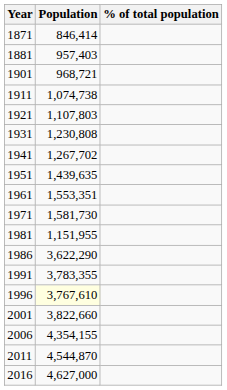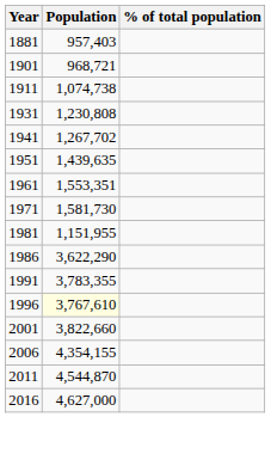 <table class="wikitable sortable">
 <tr>
 <th>Year</th>
 <th>Population</th>
 <th>% of total population</th>
-</tr>
-<tr>
-<td>1871<br></td>
-<td align="right">846,414</td>
-<td align="right"></td>
 </tr>
 <tr>
 <td>1881<br></td>
 <td align="right">957,403</td>
 <td align="right"></td>
 </tr>
 <tr>
 <td>1901<br></td>
 <td align="right">968,721</td>
 <td align="right"></td>
 </tr>
 <tr>
 <td>1911<br></td>
 <td align="right">1,074,738</td>
-<td align="right"></td>
-</tr>
-<tr>
-<td>1921<br></td>
-<td align="right">1,107,803</td>
 <td align="right"></td>
 </tr>
 <tr>
 <td>1931<br></td>
 <td align="right">1,230,808</td>
 <td align="right"></td>
 </tr>
 <tr>
 <td>1941<br></td>
 <td align="right">1,267,702</td>
 <td align="right"></td>
 </tr>
 <tr>
 <td>1951<br></td>
 <td align="right">1,439,635</td>
 <td align="right"></td>
 </tr>
 <tr>
 <td>1961<br></td>
 <td align="right">1,553,351</td>
 <td align="right"></td>
 </tr>
 <tr>
 <td>1971<br></td>
 <td align="right">1,581,730</td>
 <td align="right"></td>
 </tr>
 <tr>
 <td>1981<br></td>
 <td align="right">1,151,955</td>
 <td align="right"></td>
 </tr>
 <tr>
 <td>1986<br></td>
 <td align="right">3,622,290</td>
 <td align="right"></td>
 </tr>
 <tr>
 <td>1991<br></td>
 <td align="right">3,783,355</td>
 <td align="right"></td>
 </tr>
 <tr>
 <td>1996<br></td>
 <td align="right" style="background: lightyellow;">3,767,610</td>
 <td align="right"></td>
 </tr>
 <tr>
 <td>2001<br></td>
 <td align="right">3,822,660</td>
 <td align="right"></td>
 </tr>
 <tr>
 <td>2006<br></td>
 <td align="right">4,354,155</td>
 <td align="right"></td>
 </tr>
 <tr>
 <td>2011<br></td>
 <td align="right">4,544,870</td>
 <td align="right"></td>
 </tr>
 <tr>
 <td>2016<br></td>
 <td align="right">4,627,000</td>
 <td align="right"></td>
 </tr>
 </table>
